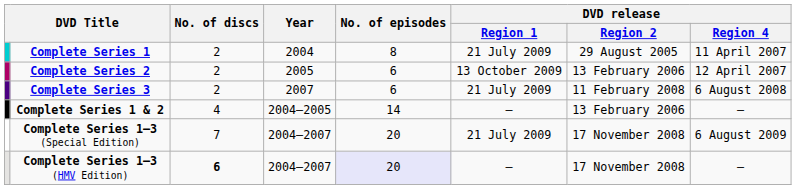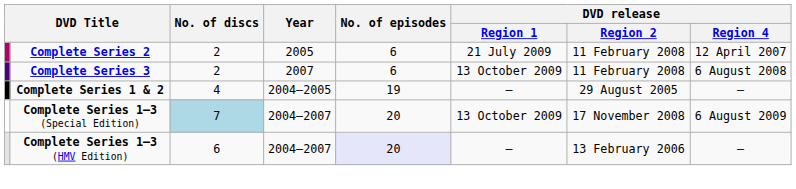 <table class="wikitable" width="99%" style="text-align:center">
 <tr>
 <th colspan="2" rowspan="2">DVD Title</th>
 <th rowspan="2">No. of discs</th>
 <th rowspan="2">Year</th>
 <th rowspan="2">No. of episodes</th>
 <th colspan="3">DVD release</th>
 </tr>
 <tr>
 <th><a href='#'>Region 1</a></th>
 <th><a href='#'>Region 2</a></th>
 <th><a href='#'>Region 4</a></th>
 </tr>
 <tr>
-<td bgcolor="00CED1" height="10px"></td>
-<td><strong><a href='#'>Complete Series 1</a></strong></td>
-<td>2</td>
-<td>2004</td>
-<td>8</td>
-<td>21 July 2009</td>
-<td>29 August 2005</td>
-<td>11 April 2007</td>
-</tr>
-<tr>
 <td bgcolor="AE0066" height="10px"></td>
 <td><strong><a href='#'>Complete Series 2</a></strong></td>
 <td>2</td>
 <td>2005</td>
 <td>6</td>
-<td>13 October 2009</td>
-<td>13 February 2006</td>
+<td>21 July 2009</td>
+<td>11 February 2008</td>
 <td>12 April 2007</td>
 </tr>
 <tr>
 <td bgcolor="4B0082" height="10px"></td>
 <td><strong><a href='#'>Complete Series 3</a></strong></td>
 <td>2</td>
 <td>2007</td>
 <td>6</td>
-<td>21 July 2009</td>
+<td>13 October 2009</td>
 <td>11 February 2008</td>
 <td>6 August 2008</td>
 </tr>
 <tr>
 <td bgcolor="000000" height="10px"></td>
 <td><strong>Complete Series 1 & 2</strong></td>
 <td>4</td>
 <td>2004–2005</td>
-<td>14</td>
+<td>19</td>
 <td>—</td>
-<td>13 February 2006</td>
+<td>29 August 2005</td>
 <td>—</td>
 </tr>
 <tr>
 <td bgcolor="FFFFFF" height="10px"></td>
 <td><strong>Complete Series 1–3</strong> <br><small>(Special Edition)</small></td>
-<td>7</td>
+<td style="background: lightblue;">7</td>
 <td>2004–2007</td>
 <td>20</td>
-<td>21 July 2009</td>
+<td>13 October 2009</td>
 <td>17 November 2008</td>
 <td>6 August 2009</td>
 </tr>
 <tr>
 <td bgcolor="E5E4E2" height="10px"></td>
 <td><strong>Complete Series 1–3</strong> <br><small>(<a href='#'>HMV</a> Edition)</small></td>
-<td><strong>6</strong></td>
+<td>6</td>
 <td>2004–2007</td>
 <td style="background: lavender;">20</td>
 <td>—</td>
-<td>17 November 2008</td>
+<td>13 February 2006</td>
 <td>—</td>
 </tr>
 </table>
